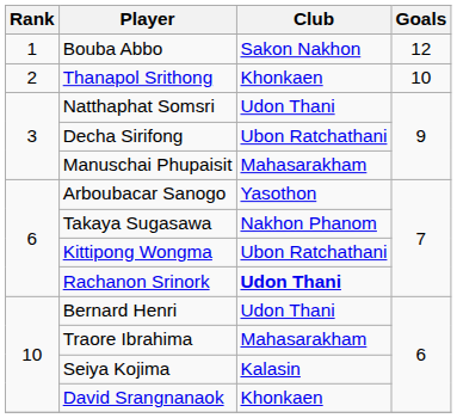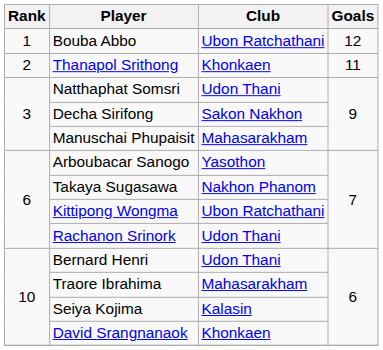 <table class="wikitable" style="text-align:center">
 <tr>
 <th>Rank</th>
 <th>Player</th>
 <th>Club</th>
 <th>Goals</th>
 </tr>
 <tr>
 <td>1</td>
 <td align="left"> Bouba Abbo</td>
-<td align="left"><a href='#'>Sakon Nakhon</a></td>
+<td align="left"><a href='#'>Ubon Ratchathani</a></td>
 <td>12</td>
 </tr>
 <tr>
 <td>2</td>
 <td align="left"> <a href='#'>Thanapol Srithong</a></td>
 <td align="left"><a href='#'>Khonkaen</a></td>
-<td>10</td>
+<td>11</td>
 </tr>
 <tr>
 <td rowspan="3">3</td>
 <td align="left"> Natthaphat Somsri</td>
 <td align="left"><a href='#'>Udon Thani</a></td>
 <td rowspan="3">9</td>
 </tr>
 <tr>
 <td align="left"> Decha Sirifong</td>
-<td align="left"><a href='#'>Ubon Ratchathani</a></td>
+<td align="left"><a href='#'>Sakon Nakhon</a></td>
 </tr>
 <tr>
 <td align="left"> Manuschai Phupaisit</td>
 <td align="left"><a href='#'>Mahasarakham</a></td>
 </tr>
 <tr>
 <td rowspan="4">6</td>
 <td align="left"> Arboubacar Sanogo</td>
 <td align="left"><a href='#'>Yasothon</a></td>
 <td rowspan="4">7</td>
 </tr>
 <tr>
 <td align="left"> Takaya Sugasawa</td>
 <td align="left"><a href='#'>Nakhon Phanom</a></td>
 </tr>
 <tr>
 <td align="left"> <a href='#'>Kittipong Wongma</a></td>
 <td align="left"><a href='#'>Ubon Ratchathani</a></td>
 </tr>
 <tr>
 <td align="left"> <a href='#'>Rachanon Srinork</a></td>
-<td align="left"><strong><a href='#'>Udon Thani</a></strong></td>
+<td align="left"><a href='#'>Udon Thani</a></td>
 </tr>
 <tr>
 <td rowspan="4">10</td>
 <td align="left"> Bernard Henri</td>
 <td align="left"><a href='#'>Udon Thani</a></td>
 <td rowspan="4">6</td>
 </tr>
 <tr>
 <td align="left"> Traore Ibrahima</td>
 <td align="left"><a href='#'>Mahasarakham</a></td>
 </tr>
 <tr>
 <td align="left"> Seiya Kojima</td>
 <td align="left"><a href='#'>Kalasin</a></td>
 </tr>
 <tr>
 <td align="left"> <a href='#'>David Srangnanaok</a></td>
 <td align="left"><a href='#'>Khonkaen</a></td>
 </tr>
 <tr>
 </tr>
 </table>
